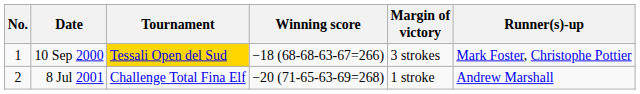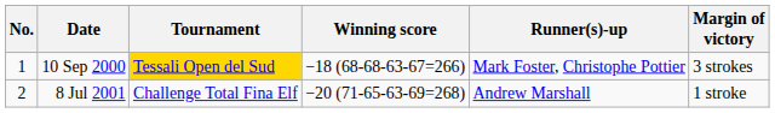 <table class="wikitable" style="font-size:95%;">
 <tr>
 <th>No.</th>
 <th>Date</th>
 <th>Tournament</th>
 <th>Winning score</th>
+<th>Runner(s)-up</th>
 <th>Margin of<br>victory</th>
-<th>Runner(s)-up</th>
 </tr>
 <tr>
 <td align=center>1</td>
 <td align=right>10 Sep <a href='#'>2000</a></td>
 <td style="background: gold;"><a href='#'>Tessali Open del Sud</a></td>
 <td>−18 (68-68-63-67=266)</td>
+<td> <a href='#'>Mark Foster</a>,  <a href='#'>Christophe Pottier</a></td>
 <td>3 strokes</td>
-<td> <a href='#'>Mark Foster</a>,  <a href='#'>Christophe Pottier</a></td>
 </tr>
 <tr>
 <td align=center>2</td>
 <td align=right>8 Jul <a href='#'>2001</a></td>
 <td><a href='#'>Challenge Total Fina Elf</a></td>
 <td>−20 (71-65-63-69=268)</td>
+<td> <a href='#'>Andrew Marshall</a></td>
 <td>1 stroke</td>
-<td> <a href='#'>Andrew Marshall</a></td>
 </tr>
 </table>
